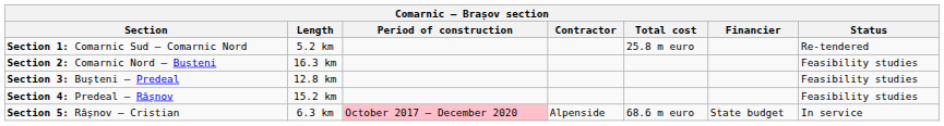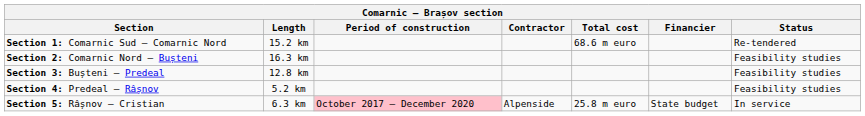 <table class="wikitable floatright" width="60%">
 <tr>
 <th colspan="7">Comarnic – Brașov section</th>
 </tr>
 <tr>
 <th>Section</th>
 <th>Length</th>
 <th>Period of construction</th>
 <th>Contractor</th>
 <th>Total cost</th>
 <th>Financier</th>
 <th>Status</th>
 </tr>
 <tr>
 <td><strong>Section 1:</strong> Comarnic Sud – Comarnic Nord</td>
-<td align="center">5.2 km</td>
+<td align="center">15.2 km</td>
 <td></td>
 <td></td>
-<td>25.8 m euro</td>
+<td>68.6 m euro</td>
 <td></td>
 <td>Re-tendered</td>
 </tr>
 <tr>
 <td><strong>Section 2:</strong> Comarnic Nord – <a href='#'>Bușteni</a></td>
 <td align="center">16.3 km</td>
 <td></td>
 <td></td>
 <td></td>
 <td></td>
 <td>Feasibility studies</td>
 </tr>
 <tr>
 <td><strong>Section 3:</strong> Bușteni – <a href='#'>Predeal</a></td>
 <td align="center">12.8 km</td>
 <td></td>
 <td></td>
 <td></td>
 <td></td>
 <td>Feasibility studies</td>
 </tr>
 <tr>
 <td><strong>Section 4:</strong> Predeal – <a href='#'>Râșnov</a></td>
-<td align="center">15.2 km</td>
+<td align="center">5.2 km</td>
 <td></td>
 <td></td>
 <td></td>
 <td></td>
 <td>Feasibility studies</td>
 </tr>
 <tr>
 <td><strong>Section 5:</strong> Râșnov – Cristian</td>
 <td align="center">6.3 km</td>
 <td style="background: pink;">October 2017 – December 2020</td>
 <td>Alpenside</td>
-<td>68.6 m euro</td>
+<td>25.8 m euro</td>
 <td>State budget</td>
 <td>In service</td>
 </tr>
 </table>
